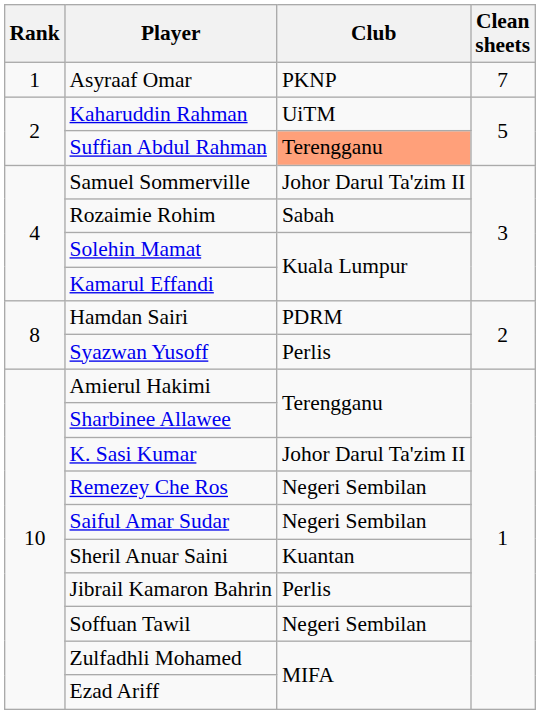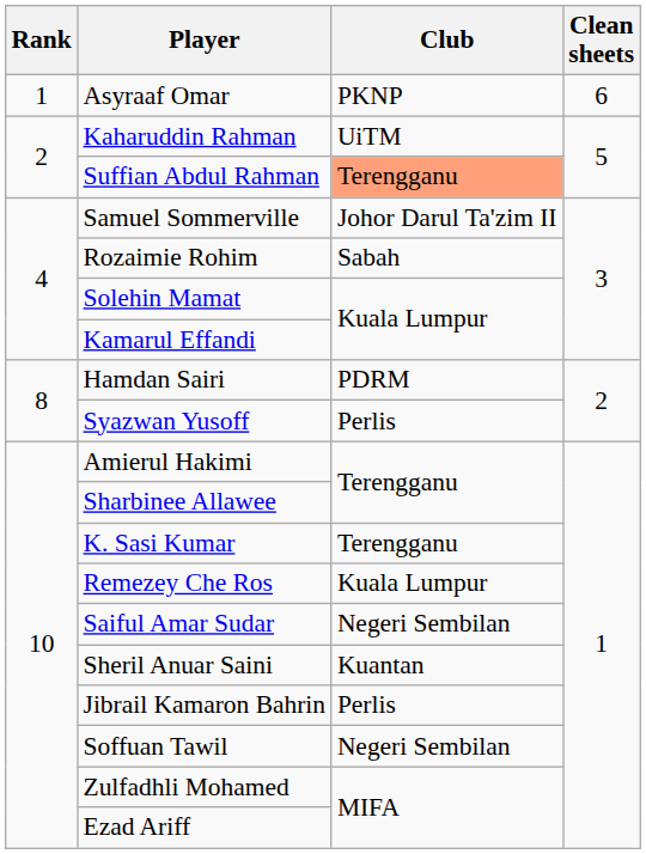 <table class="wikitable" style="text-align:center">
 <tr>
 <th>Rank</th>
 <th>Player</th>
 <th>Club</th>
 <th>Clean <br> sheets</th>
 </tr>
 <tr>
 <td rowspan=1>1</td>
 <td align="left"> Asyraaf Omar</td>
 <td align="left">PKNP</td>
-<td rowspan=1>7</td>
+<td rowspan=1>6</td>
 </tr>
 <tr>
 <td rowspan=2>2</td>
 <td align="left"> <a href='#'>Kaharuddin Rahman</a></td>
 <td align="left">UiTM</td>
 <td rowspan=2>5</td>
 </tr>
 <tr>
 <td align="left"> <a href='#'>Suffian Abdul Rahman</a></td>
 <td align="left" style="background: lightsalmon;">Terengganu</td>
 </tr>
 <tr>
 <td rowspan=4>4</td>
 <td align="left"> Samuel Sommerville</td>
 <td align="left">Johor Darul Ta'zim II</td>
 <td rowspan=4>3</td>
 </tr>
 <tr>
 <td align="left"> Rozaimie Rohim</td>
 <td align="left">Sabah</td>
 </tr>
 <tr>
 <td align="left"> <a href='#'>Solehin Mamat</a></td>
 <td rowspan=2, align="left">Kuala Lumpur</td>
 </tr>
 <tr>
 <td align="left"> <a href='#'>Kamarul Effandi</a></td>
 </tr>
 <tr>
 <td rowspan=2>8</td>
 <td align="left"> Hamdan Sairi</td>
 <td align="left">PDRM</td>
 <td rowspan=2>2</td>
 </tr>
 <tr>
 <td align="left"> <a href='#'>Syazwan Yusoff</a></td>
 <td align="left">Perlis</td>
 </tr>
 <tr>
 <td rowspan=10>10</td>
 <td align="left"> Amierul Hakimi</td>
 <td rowspan=2, align="left">Terengganu</td>
 <td rowspan=10>1</td>
 </tr>
 <tr>
 <td align="left"> <a href='#'>Sharbinee Allawee</a></td>
 </tr>
 <tr>
 <td align="left"> <a href='#'>K. Sasi Kumar</a></td>
-<td align="left">Johor Darul Ta'zim II</td>
+<td align="left">Terengganu</td>
 </tr>
 <tr>
 <td align="left"> <a href='#'>Remezey Che Ros</a></td>
-<td align="left">Negeri Sembilan</td>
+<td rowspan=1, align="left">Kuala Lumpur</td>
 </tr>
 <tr>
 <td align="left"> <a href='#'>Saiful Amar Sudar</a></td>
 <td align="left">Negeri Sembilan</td>
 </tr>
 <tr>
 <td align="left"> Sheril Anuar Saini</td>
 <td align="left">Kuantan</td>
 </tr>
 <tr>
 <td align="left"> Jibrail Kamaron Bahrin</td>
 <td align="left">Perlis</td>
 </tr>
 <tr>
 <td align="left"> Soffuan Tawil</td>
 <td align="left">Negeri Sembilan</td>
 </tr>
 <tr>
 <td align="left"> Zulfadhli Mohamed</td>
 <td rowspan=2, align="left">MIFA</td>
 </tr>
 <tr>
 <td align="left">  Ezad Ariff</td>
 </tr>
 <tr>
 </tr>
 </table>
